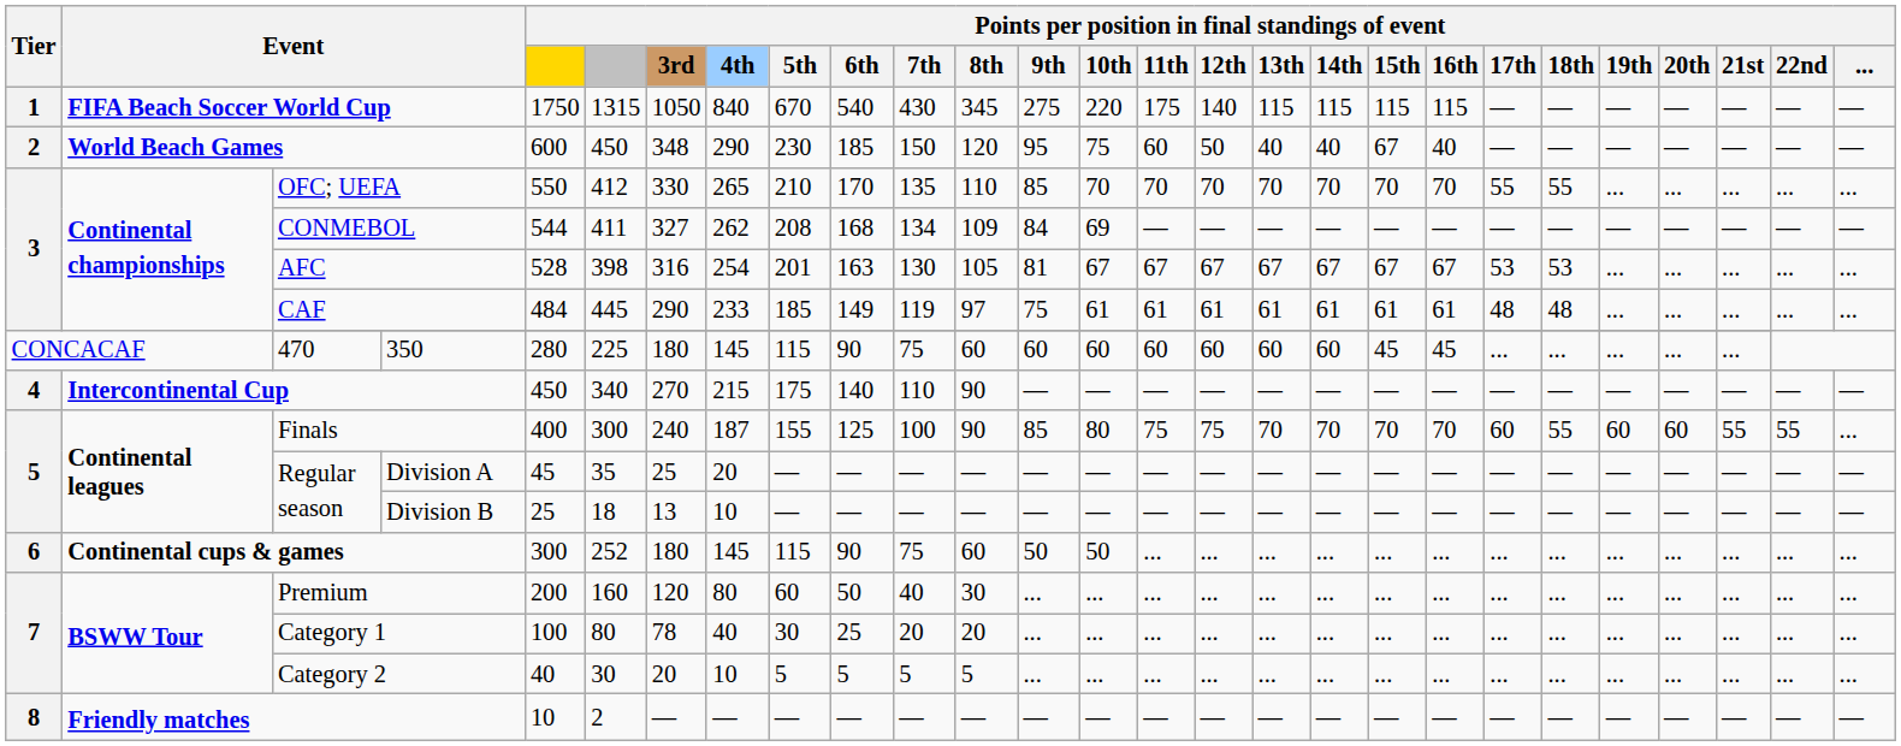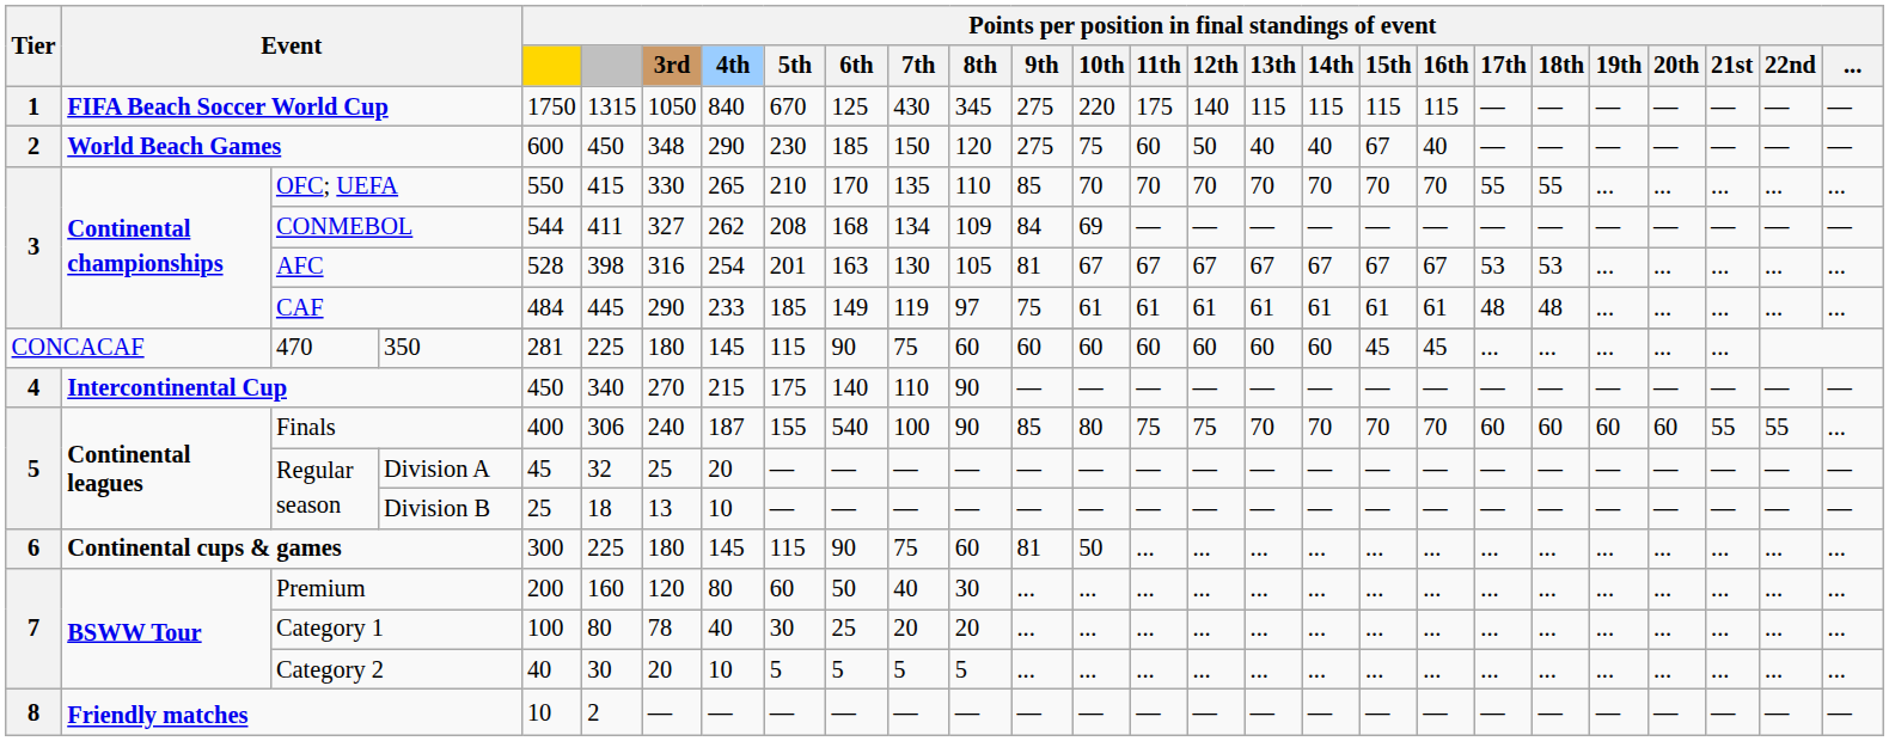 <table class="wikitable" style="font-size:85%">
 <tr>
 <th rowspan=2>Tier</th>
 <th rowspan=2 colspan=3>Event</th>
 <th colspan=23>Points per position in final standings of event</th>
 </tr>
 <tr>
 <td bgcolor=gold align=center></td>
 <td bgcolor=silver align=center></td>
 <td bgcolor=#cc9966 align=center><strong>3rd </strong></td>
 <td bgcolor=#9acdff align=center width=28><strong>4th </strong></td>
 <th width=28>5th</th>
 <th width=28>6th</th>
 <th width=28>7th</th>
 <th width=28>8th</th>
 <th width=28>9th</th>
 <th>10th</th>
 <th>11th</th>
 <th>12th</th>
 <th>13th</th>
 <th>14th</th>
 <th>15th</th>
 <th>16th</th>
 <th>17th</th>
 <th>18th</th>
 <th>19th</th>
 <th>20th</th>
 <th>21st</th>
 <th>22nd</th>
 <th width=28>...</th>
 </tr>
 <tr>
 <th>1</th>
 <td width=250 colspan=3><strong><a href='#'>FIFA Beach Soccer World Cup</a></strong></td>
 <td>1750</td>
 <td>1315</td>
 <td>1050</td>
 <td>840</td>
 <td>670</td>
-<td>540</td>
+<td>125</td>
 <td>430</td>
 <td>345</td>
 <td>275</td>
 <td>220</td>
 <td>175</td>
 <td>140</td>
 <td>115</td>
 <td>115</td>
 <td>115</td>
 <td>115</td>
 <td>—</td>
 <td>—</td>
 <td>—</td>
 <td>—</td>
 <td>—</td>
 <td>—</td>
 <td>—</td>
 </tr>
 <tr>
 <th>2</th>
 <td width=250 colspan=3><strong><a href='#'>World Beach Games</a></strong></td>
 <td>600</td>
 <td>450</td>
 <td>348</td>
 <td>290</td>
 <td>230</td>
 <td>185</td>
 <td>150</td>
 <td>120</td>
-<td>95</td>
+<td>275</td>
 <td>75</td>
 <td>60</td>
 <td>50</td>
 <td>40</td>
 <td>40</td>
 <td>67</td>
 <td>40</td>
 <td>—</td>
 <td>—</td>
 <td>—</td>
 <td>—</td>
 <td>—</td>
 <td>—</td>
 <td>—</td>
 </tr>
 <tr>
 <th rowspan=5>3</th>
 <td rowspan=5 width=110><strong><a href='#'>Continental championships</a></strong><sup></sup></td>
 <td colspan=2><a href='#'>OFC</a>; <a href='#'>UEFA</a></td>
 <td>550</td>
-<td>412</td>
+<td>415</td>
 <td>330</td>
 <td>265</td>
 <td>210</td>
 <td>170</td>
 <td>135</td>
 <td>110</td>
 <td>85</td>
 <td>70</td>
 <td>70</td>
 <td>70</td>
 <td>70</td>
 <td>70</td>
 <td>70</td>
 <td>70</td>
 <td>55</td>
 <td>55</td>
 <td>...</td>
 <td>...</td>
 <td>...</td>
 <td>...</td>
 <td>...</td>
 </tr>
 <tr>
 <td colspan=2><a href='#'>CONMEBOL</a></td>
 <td>544</td>
 <td>411</td>
 <td>327</td>
 <td>262</td>
 <td>208</td>
 <td>168</td>
 <td>134</td>
 <td>109</td>
 <td>84</td>
 <td>69</td>
 <td>—</td>
 <td>—</td>
 <td>—</td>
 <td>—</td>
 <td>—</td>
 <td>—</td>
 <td>—</td>
 <td>—</td>
 <td>—</td>
 <td>—</td>
 <td>—</td>
 <td>—</td>
 <td>—</td>
 </tr>
 <tr>
 <td colspan=2><a href='#'>AFC</a></td>
 <td>528</td>
 <td>398</td>
 <td>316</td>
 <td>254</td>
 <td>201</td>
 <td>163</td>
 <td>130</td>
 <td>105</td>
 <td>81</td>
 <td>67</td>
 <td>67</td>
 <td>67</td>
 <td>67</td>
 <td>67</td>
 <td>67</td>
 <td>67</td>
 <td>53</td>
 <td>53</td>
 <td>...</td>
 <td>...</td>
 <td>...</td>
 <td>...</td>
 <td>...</td>
 </tr>
 <tr>
 <td colspan=2><a href='#'>CAF</a></td>
 <td>484</td>
 <td>445</td>
 <td>290</td>
 <td>233</td>
 <td>185</td>
 <td>149</td>
 <td>119</td>
 <td>97</td>
 <td>75</td>
 <td>61</td>
 <td>61</td>
 <td>61</td>
 <td>61</td>
 <td>61</td>
 <td>61</td>
 <td>61</td>
 <td>48</td>
 <td>48</td>
 <td>...</td>
 <td>...</td>
 <td>...</td>
 <td>...</td>
 <td>...</td>
 </tr>
 <tr>
 </tr>
 <tr>
 <td colspan=2><a href='#'>CONCACAF</a></td>
 <td>470</td>
 <td>350</td>
-<td>280</td>
+<td>281</td>
 <td>225</td>
 <td>180</td>
 <td>145</td>
 <td>115</td>
 <td>90</td>
 <td>75</td>
 <td>60</td>
 <td>60</td>
 <td>60</td>
 <td>60</td>
 <td>60</td>
 <td>60</td>
 <td>60</td>
 <td>45</td>
 <td>45</td>
 <td>...</td>
 <td>...</td>
 <td>...</td>
 <td>...</td>
 <td>...</td>
 </tr>
 <tr>
 <th>4</th>
 <td colspan=3><strong><a href='#'>Intercontinental Cup</a></strong></td>
 <td>450</td>
 <td>340</td>
 <td>270</td>
 <td>215</td>
 <td>175</td>
 <td>140</td>
 <td>110</td>
 <td>90</td>
 <td>—</td>
 <td>—</td>
 <td>—</td>
 <td>—</td>
 <td>—</td>
 <td>—</td>
 <td>—</td>
 <td>—</td>
 <td>—</td>
 <td>—</td>
 <td>—</td>
 <td>—</td>
 <td>—</td>
 <td>—</td>
 <td>—</td>
 </tr>
 <tr>
 <th rowspan=3>5</th>
 <td rowspan=3><strong>Continental leagues</strong></td>
 <td colspan=2>Finals</td>
 <td>400</td>
-<td>300</td>
+<td>306</td>
 <td>240</td>
 <td>187</td>
 <td>155</td>
-<td>125</td>
+<td>540</td>
 <td>100</td>
 <td>90</td>
 <td>85</td>
 <td>80</td>
 <td>75</td>
 <td>75</td>
 <td>70</td>
 <td>70</td>
 <td>70</td>
 <td>70</td>
 <td>60</td>
-<td>55</td>
+<td>60</td>
 <td>60</td>
 <td>60</td>
 <td>55</td>
 <td>55</td>
 <td>...</td>
 </tr>
 <tr>
 <td rowspan=2>Regular<br>season<sup></sup></td>
 <td>Division A</td>
 <td>45</td>
-<td>35</td>
+<td>32</td>
 <td>25</td>
 <td>20</td>
 <td>—</td>
 <td>—</td>
 <td>—</td>
 <td>—</td>
 <td>—</td>
 <td>—</td>
 <td>—</td>
 <td>—</td>
 <td>—</td>
 <td>—</td>
 <td>—</td>
 <td>—</td>
 <td>—</td>
 <td>—</td>
 <td>—</td>
 <td>—</td>
 <td>—</td>
 <td>—</td>
 <td>—</td>
 </tr>
 <tr>
 <td>Division B</td>
 <td>25</td>
 <td>18</td>
 <td>13</td>
 <td>10</td>
 <td>—</td>
 <td>—</td>
 <td>—</td>
 <td>—</td>
 <td>—</td>
 <td>—</td>
 <td>—</td>
 <td>—</td>
 <td>—</td>
 <td>—</td>
 <td>—</td>
 <td>—</td>
 <td>—</td>
 <td>—</td>
 <td>—</td>
 <td>—</td>
 <td>—</td>
 <td>—</td>
 <td>—</td>
 </tr>
 <tr>
 <th>6</th>
 <td colspan=3><strong>Continental cups & games</strong></td>
 <td>300</td>
-<td>252</td>
+<td>225</td>
 <td>180</td>
 <td>145</td>
 <td>115</td>
 <td>90</td>
 <td>75</td>
 <td>60</td>
-<td>50</td>
+<td>81</td>
 <td>50</td>
 <td>...</td>
 <td>...</td>
 <td>...</td>
 <td>...</td>
 <td>...</td>
 <td>...</td>
 <td>...</td>
 <td>...</td>
 <td>...</td>
 <td>...</td>
 <td>...</td>
 <td>...</td>
 <td>...</td>
 </tr>
 <tr>
 <th rowspan=3>7</th>
 <td rowspan=3><strong><a href='#'>BSWW Tour</a></strong><sup></sup></td>
 <td colspan=2>Premium</td>
 <td>200</td>
 <td>160</td>
 <td>120</td>
 <td>80</td>
 <td>60</td>
 <td>50</td>
 <td>40</td>
 <td>30</td>
 <td>...</td>
 <td>...</td>
 <td>...</td>
 <td>...</td>
 <td>...</td>
 <td>...</td>
 <td>...</td>
 <td>...</td>
 <td>...</td>
 <td>...</td>
 <td>...</td>
 <td>...</td>
 <td>...</td>
 <td>...</td>
 <td>...</td>
 </tr>
 <tr>
 <td colspan=2>Category 1</td>
 <td>100</td>
 <td>80</td>
 <td>78</td>
 <td>40</td>
 <td>30</td>
 <td>25</td>
 <td>20</td>
 <td>20</td>
 <td>...</td>
 <td>...</td>
 <td>...</td>
 <td>...</td>
 <td>...</td>
 <td>...</td>
 <td>...</td>
 <td>...</td>
 <td>...</td>
 <td>...</td>
 <td>...</td>
 <td>...</td>
 <td>...</td>
 <td>...</td>
 <td>...</td>
 </tr>
 <tr>
 <td colspan=2>Category 2</td>
 <td>40</td>
 <td>30</td>
 <td>20</td>
 <td>10</td>
 <td>5</td>
 <td>5</td>
 <td>5</td>
 <td>5</td>
 <td>...</td>
 <td>...</td>
 <td>...</td>
 <td>...</td>
 <td>...</td>
 <td>...</td>
 <td>...</td>
 <td>...</td>
 <td>...</td>
 <td>...</td>
 <td>...</td>
 <td>...</td>
 <td>...</td>
 <td>...</td>
 <td>...</td>
 </tr>
 <tr>
 <th>8</th>
 <td colspan=3><strong><a href='#'>Friendly matches</a></strong><sup></sup></td>
 <td>10</td>
 <td>2</td>
 <td>—</td>
 <td>—</td>
 <td>—</td>
 <td>—</td>
 <td>—</td>
 <td>—</td>
 <td>—</td>
 <td>—</td>
 <td>—</td>
 <td>—</td>
 <td>—</td>
 <td>—</td>
 <td>—</td>
 <td>—</td>
 <td>—</td>
 <td>—</td>
 <td>—</td>
 <td>—</td>
 <td>—</td>
 <td>—</td>
 <td>—</td>
 </tr>
 </table>
